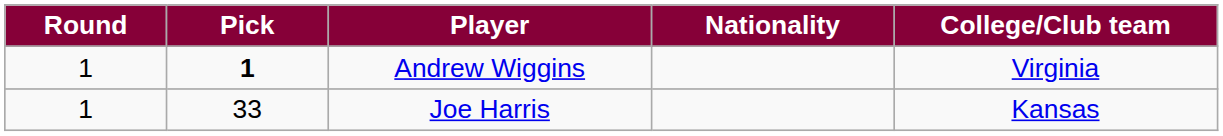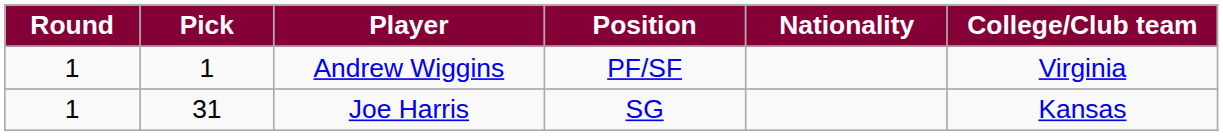 <table class="wikitable sortable sortable">
 <tr>
 <th style="background:#860038; color:#FFFFFF" width="10%">Round</th>
 <th style="background:#860038; color:#FFFFFF" width="10%">Pick</th>
 <th style="background:#860038; color:#FFFFFF" width="20%">Player</th>
+<th style="background:#860038; color:#FFFFFF" width="15%">Position</th>
 <th style="background:#860038; color:#FFFFFF" width="15%">Nationality</th>
 <th style="background:#860038; color:#FFFFFF" width="20%">College/Club team</th>
 </tr>
 <tr style="text-align: center">
 <td>1</td>
-<td><strong>1</strong></td>
+<td>1</td>
 <td><a href='#'>Andrew Wiggins</a></td>
+<td><a href='#'>PF/SF</a></td>
 <td></td>
 <td><a href='#'>Virginia</a></td>
 </tr>
 <tr style="text-align: center">
 <td>1</td>
-<td>33</td>
+<td>31</td>
 <td><a href='#'>Joe Harris</a></td>
+<td><a href='#'>SG</a></td>
 <td></td>
 <td><a href='#'>Kansas</a></td>
 </tr>
 </table>
